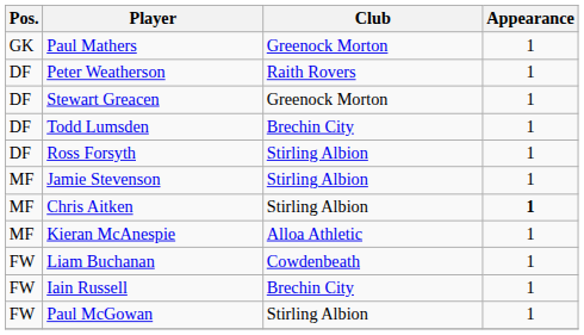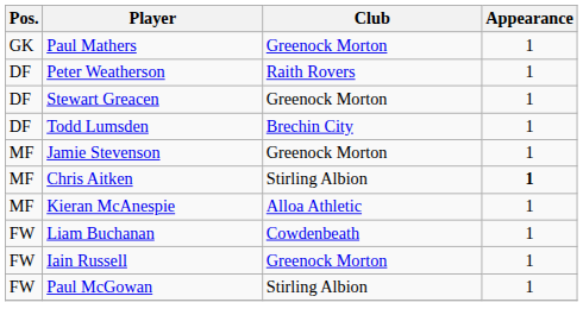 <table class="wikitable">
 <tr>
 <th>Pos.</th>
 <th>Player</th>
 <th>Club</th>
 <th>Appearance</th>
 </tr>
 <tr>
 <td>GK</td>
 <td style="width:200px;"><a href='#'>Paul Mathers</a></td>
 <td style="width:200px;"><a href='#'>Greenock Morton</a></td>
 <td align="center">1</td>
 </tr>
 <tr>
 <td>DF</td>
 <td><a href='#'>Peter Weatherson</a></td>
 <td><a href='#'>Raith Rovers</a></td>
 <td align="center">1</td>
 </tr>
 <tr>
 <td>DF</td>
 <td><a href='#'>Stewart Greacen</a></td>
 <td>Greenock Morton</td>
 <td align="center">1</td>
 </tr>
 <tr>
 <td>DF</td>
 <td><a href='#'>Todd Lumsden</a></td>
 <td><a href='#'>Brechin City</a></td>
 <td align="center">1</td>
 </tr>
 <tr>
-<td>DF</td>
-<td><a href='#'>Ross Forsyth</a></td>
-<td><a href='#'>Stirling Albion</a></td>
-<td align="center">1</td>
-</tr>
-<tr>
 <td>MF</td>
 <td><a href='#'>Jamie Stevenson</a></td>
-<td><a href='#'>Stirling Albion</a></td>
+<td>Greenock Morton</td>
 <td align="center">1</td>
 </tr>
 <tr>
 <td>MF</td>
 <td><a href='#'>Chris Aitken</a></td>
 <td>Stirling Albion</td>
 <td align="center"><strong>1</strong></td>
 </tr>
 <tr>
 <td>MF</td>
 <td><a href='#'>Kieran McAnespie</a></td>
 <td><a href='#'>Alloa Athletic</a></td>
 <td align="center">1</td>
 </tr>
 <tr>
 <td>FW</td>
 <td><a href='#'>Liam Buchanan</a></td>
 <td><a href='#'>Cowdenbeath</a></td>
 <td align="center">1</td>
 </tr>
 <tr>
 <td>FW</td>
 <td><a href='#'>Iain Russell</a></td>
-<td><a href='#'>Brechin City</a></td>
+<td style="width:200px;"><a href='#'>Greenock Morton</a></td>
 <td align="center">1</td>
 </tr>
 <tr>
 <td>FW</td>
 <td><a href='#'>Paul McGowan</a></td>
 <td>Stirling Albion</td>
 <td align="center">1</td>
 </tr>
 <tr>
 </tr>
 </table>
